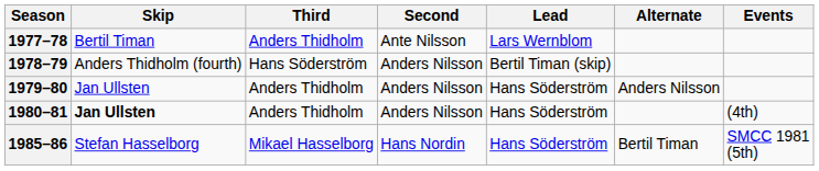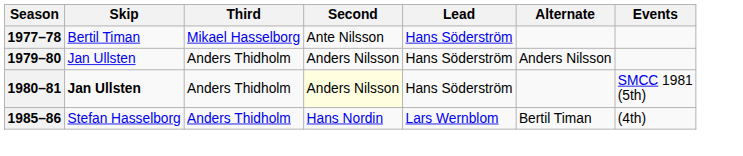 <table class="wikitable">
 <tr>
 <th scope="col">Season</th>
 <th scope="col">Skip</th>
 <th scope="col">Third</th>
 <th scope="col">Second</th>
 <th scope="col">Lead</th>
 <th scope="col">Alternate</th>
 <th scope="col">Events</th>
 </tr>
 <tr>
 <th scope="row">1977–78</th>
 <td><a href='#'>Bertil Timan</a></td>
-<td><a href='#'>Anders Thidholm</a></td>
+<td><a href='#'>Mikael Hasselborg</a></td>
 <td>Ante Nilsson</td>
-<td><a href='#'>Lars Wernblom</a></td>
+<td><a href='#'>Hans Söderström</a></td>
 <td></td>
 <td></td>
-</tr>
-<tr>
-<th scope="row">1978–79</th>
-<td>Anders Thidholm (fourth)</td>
-<td>Hans Söderström</td>
-<td>Anders Nilsson</td>
-<td>Bertil Timan (skip)</td>
-<td></td>
-<td> </td>
 </tr>
 <tr>
 <th scope="row">1979–80</th>
 <td><a href='#'>Jan Ullsten</a></td>
 <td>Anders Thidholm</td>
 <td>Anders Nilsson</td>
 <td>Hans Söderström</td>
 <td>Anders Nilsson</td>
 <td> </td>
 </tr>
 <tr>
 <th scope="row">1980–81</th>
 <td><strong>Jan Ullsten</strong></td>
 <td>Anders Thidholm</td>
-<td>Anders Nilsson</td>
+<td style="background: lightyellow;">Anders Nilsson</td>
 <td>Hans Söderström</td>
 <td></td>
-<td> (4th)</td>
+<td><a href='#'>SMCC</a> 1981 <br> (5th)</td>
 </tr>
 <tr>
 <th scope="row">1985–86</th>
 <td><a href='#'>Stefan Hasselborg</a></td>
-<td><a href='#'>Mikael Hasselborg</a></td>
+<td><a href='#'>Anders Thidholm</a></td>
 <td><a href='#'>Hans Nordin</a></td>
-<td><a href='#'>Hans Söderström</a></td>
+<td><a href='#'>Lars Wernblom</a></td>
 <td>Bertil Timan</td>
-<td><a href='#'>SMCC</a> 1981 <br> (5th)</td>
+<td> (4th)</td>
 </tr>
 </table>
